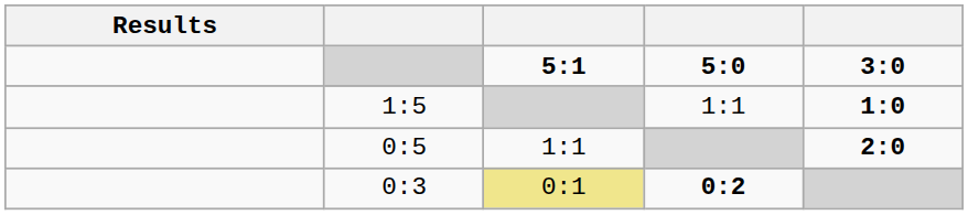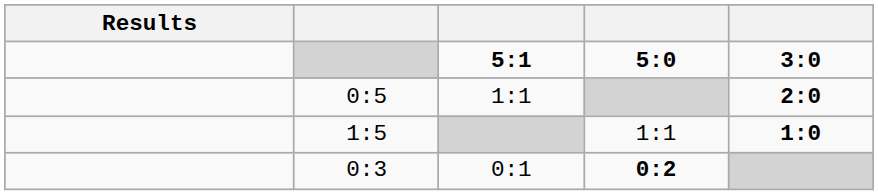 <table class=wikitable style="text-align:center" width="500">
 <tr>
 <th width=33%>Results</th>
 <th width=16.5%></th>
 <th width=16.5%></th>
 <th width=16.5%></th>
 <th width=16.5%></th>
 </tr>
 <tr>
 <td align="right"></td>
 <td bgcolor=lightgrey></td>
 <td><strong>5:1</strong></td>
 <td><strong>5:0</strong></td>
 <td><strong>3:0</strong></td>
 </tr>
 <tr>
 <td align="right"></td>
+<td>0:5</td>
+<td>1:1</td>
+<td bgcolor=lightgrey></td>
+<td><strong>2:0</strong></td>
+</tr>
+<tr>
+<td align="right"></td>
 <td>1:5</td>
 <td bgcolor=lightgrey></td>
 <td>1:1</td>
 <td><strong>1:0</strong></td>
 </tr>
 <tr>
 <td align="right"></td>
-<td>0:5</td>
-<td>1:1</td>
-<td bgcolor=lightgrey></td>
-<td><strong>2:0</strong></td>
-</tr>
-<tr>
-<td align="right"></td>
 <td>0:3</td>
-<td style="background: khaki;">0:1</td>
+<td>0:1</td>
 <td><strong>0:2</strong></td>
 <td bgcolor=lightgrey></td>
 </tr>
 </table>
